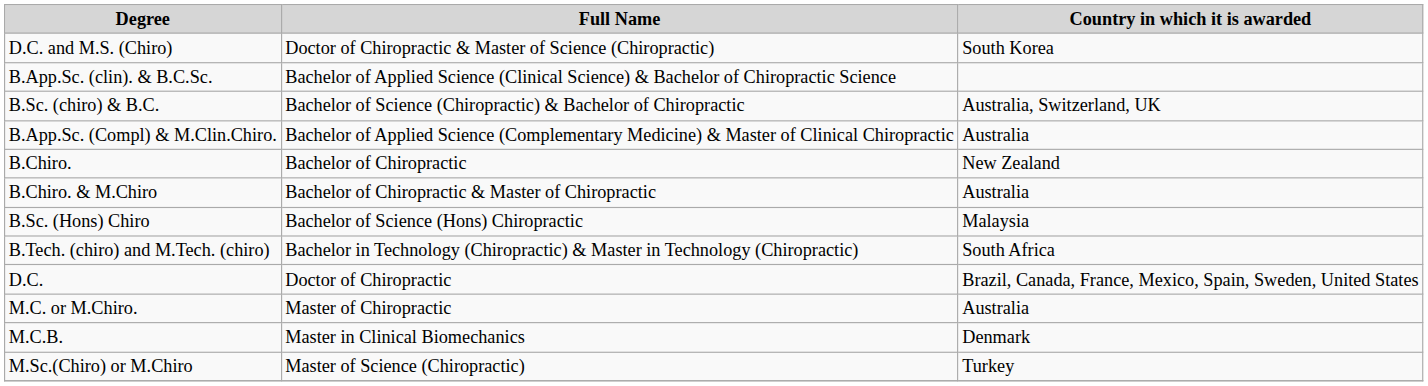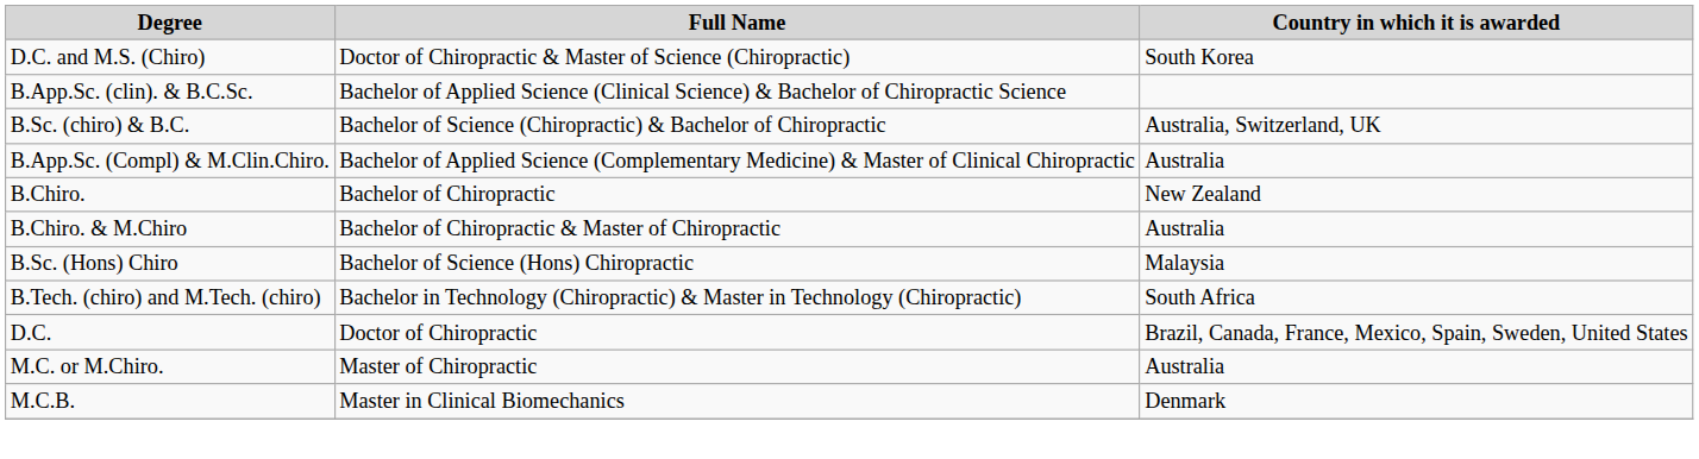 <table class="sortable wikitable">
 <tr align="center" bgcolor="#d6d6d6">
 <td class="unsortable"><strong>Degree</strong></td>
 <td><strong>Full Name</strong></td>
 <td><strong>Country in which it is awarded</strong></td>
 </tr>
 <tr>
 <td>D.C. and M.S. (Chiro)</td>
 <td>Doctor of Chiropractic & Master of Science (Chiropractic)</td>
 <td>South Korea</td>
 </tr>
 <tr>
 <td>B.App.Sc. (clin). & B.C.Sc.</td>
 <td>Bachelor of Applied  Science (Clinical Science) & Bachelor of Chiropractic Science</td>
 <td></td>
 </tr>
 <tr>
 <td>B.Sc. (chiro) & B.C.</td>
 <td>Bachelor of Science (Chiropractic) & Bachelor of Chiropractic</td>
 <td>Australia, Switzerland, UK</td>
 </tr>
 <tr>
 <td>B.App.Sc. (Compl) & M.Clin.Chiro.</td>
 <td>Bachelor of Applied Science (Complementary Medicine) & Master of Clinical Chiropractic</td>
 <td>Australia</td>
 </tr>
 <tr>
 <td>B.Chiro.</td>
 <td>Bachelor of Chiropractic</td>
 <td>New Zealand</td>
 </tr>
 <tr>
 <td>B.Chiro. & M.Chiro</td>
 <td>Bachelor of Chiropractic & Master of Chiropractic</td>
 <td>Australia</td>
 </tr>
 <tr>
 <td>B.Sc. (Hons) Chiro</td>
 <td>Bachelor of Science (Hons) Chiropractic</td>
 <td>Malaysia</td>
 </tr>
 <tr>
 <td>B.Tech. (chiro) and M.Tech. (chiro)</td>
 <td>Bachelor in Technology (Chiropractic) & Master in Technology (Chiropractic)</td>
 <td>South Africa</td>
 </tr>
 <tr>
 <td>D.C.</td>
 <td>Doctor of Chiropractic</td>
 <td>Brazil, Canada, France, Mexico, Spain, Sweden, United States</td>
 </tr>
 <tr>
 <td>M.C. or M.Chiro.</td>
 <td>Master of Chiropractic</td>
 <td>Australia</td>
 </tr>
 <tr>
 <td>M.C.B.</td>
 <td>Master in Clinical Biomechanics</td>
 <td>Denmark</td>
 </tr>
 <tr>
-<td>M.Sc.(Chiro) or M.Chiro</td>
-<td>Master of Science (Chiropractic)</td>
-<td>Turkey</td>
-</tr>
-<tr>
 </tr>
 </table>
